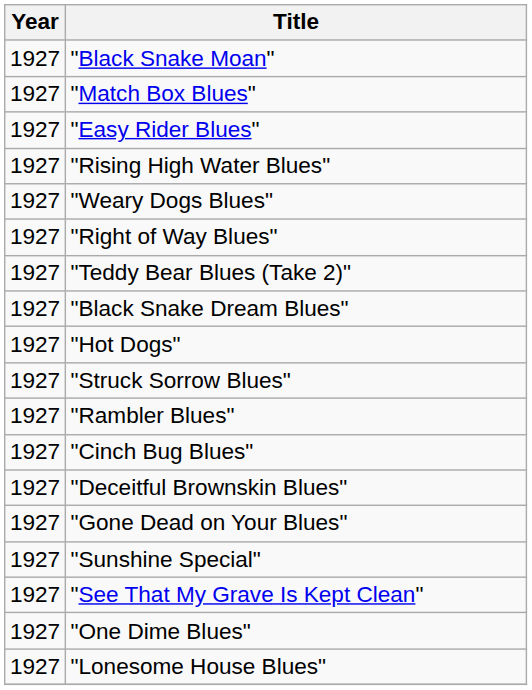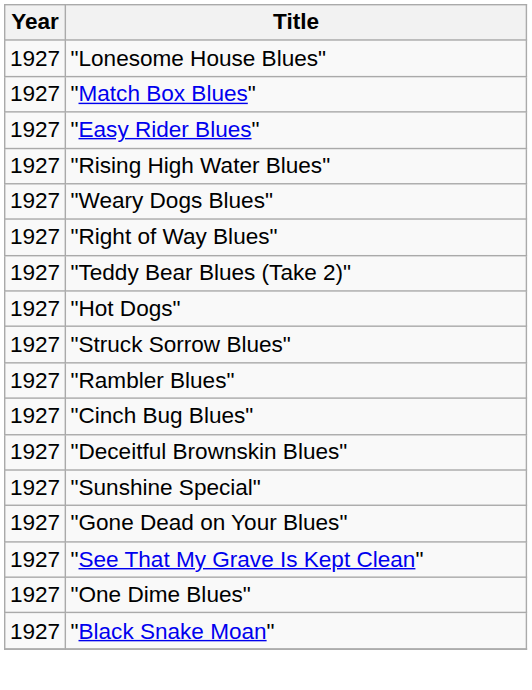 <table class="wikitable">
 <tr>
 <th>Year</th>
 <th width="320">Title</th>
 </tr>
 <tr>
 <td>1927</td>
-<td>"<a href='#'>Black Snake Moan</a>"</td>
+<td>"Lonesome House Blues"</td>
 </tr>
 <tr>
 <td>1927</td>
 <td>"<a href='#'>Match Box Blues</a>"</td>
 </tr>
 <tr>
 <td>1927</td>
 <td>"<a href='#'>Easy Rider Blues</a>"</td>
 </tr>
 <tr>
 <td>1927</td>
 <td>"Rising High Water Blues"</td>
 </tr>
 <tr>
 <td>1927</td>
 <td>"Weary Dogs Blues"</td>
 </tr>
 <tr>
 <td>1927</td>
 <td>"Right of Way Blues"</td>
 </tr>
 <tr>
 <td>1927</td>
 <td>"Teddy Bear Blues (Take 2)"</td>
 </tr>
 <tr>
 <td>1927</td>
-<td>"Black Snake Dream Blues"</td>
-</tr>
-<tr>
-<td>1927</td>
 <td>"Hot Dogs"</td>
 </tr>
 <tr>
 <td>1927</td>
 <td>"Struck Sorrow Blues"</td>
 </tr>
 <tr>
 <td>1927</td>
 <td>"Rambler Blues"</td>
 </tr>
 <tr>
 <td>1927</td>
 <td>"Cinch Bug Blues"</td>
 </tr>
 <tr>
 <td>1927</td>
 <td>"Deceitful Brownskin Blues"</td>
 </tr>
 <tr>
 <td>1927</td>
-<td>"Gone Dead on Your Blues"</td>
+<td>"Sunshine Special"</td>
 </tr>
 <tr>
 <td>1927</td>
-<td>"Sunshine Special"</td>
+<td>"Gone Dead on Your Blues"</td>
 </tr>
 <tr>
 <td>1927</td>
 <td>"<a href='#'>See That My Grave Is Kept Clean</a>"</td>
 </tr>
 <tr>
 <td>1927</td>
 <td>"One Dime Blues"</td>
 </tr>
 <tr>
 <td>1927</td>
-<td>"Lonesome House Blues"</td>
+<td>"<a href='#'>Black Snake Moan</a>"</td>
 </tr>
 <tr>
 </tr>
 </table>
